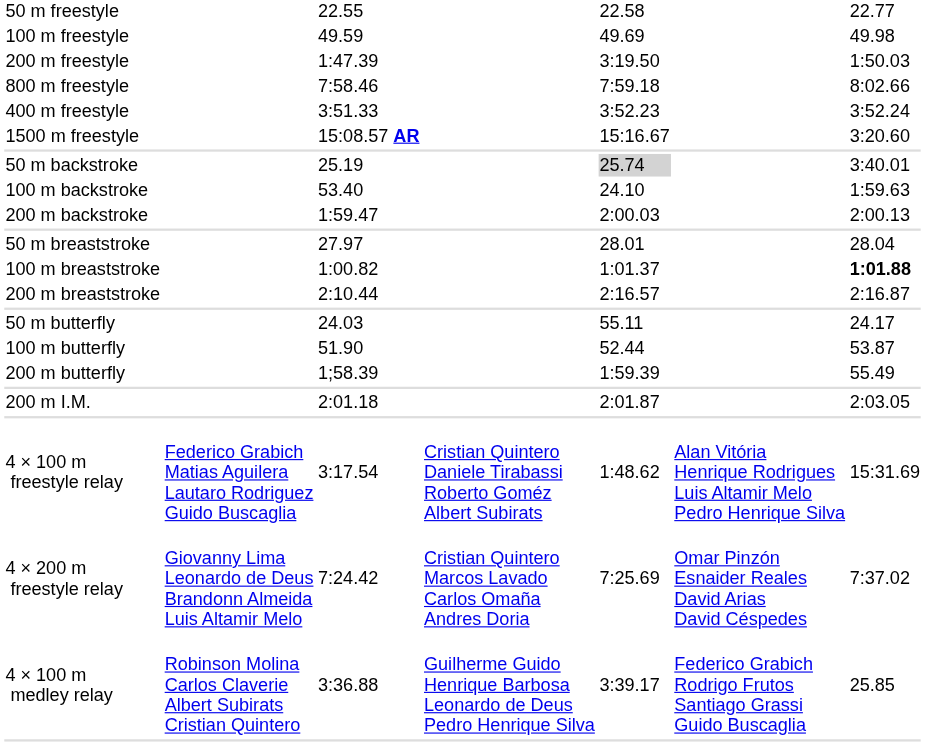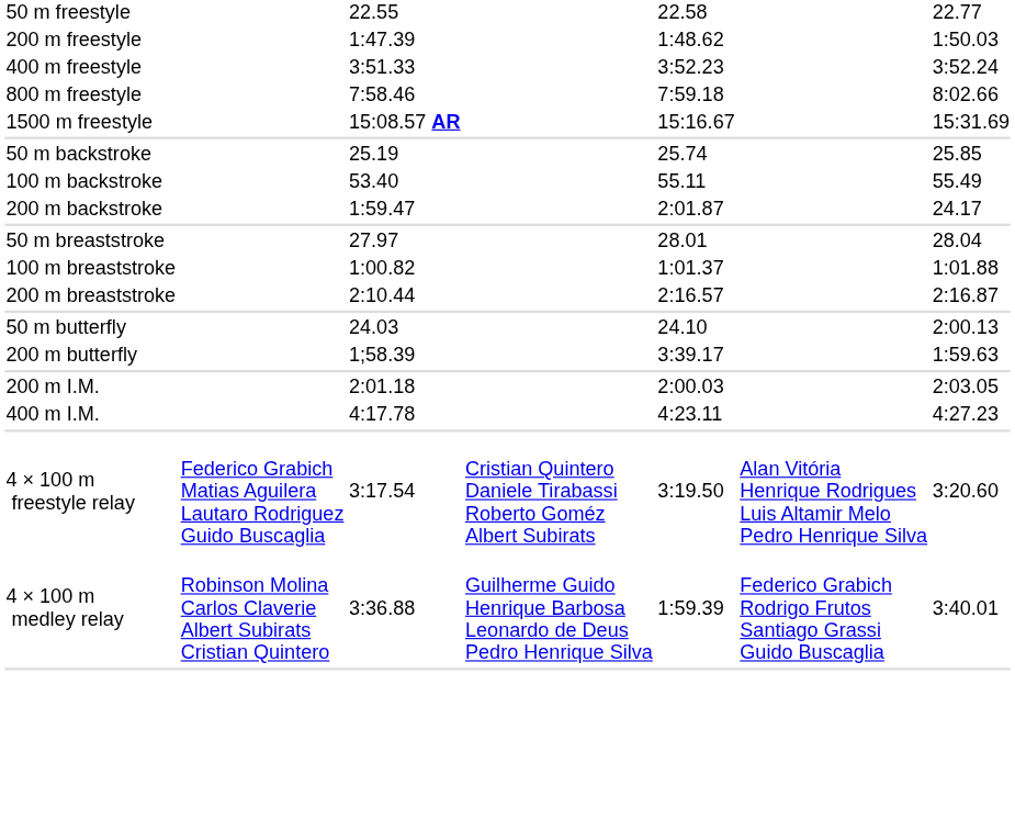 <table>
 <tr>
 <td>50 m freestyle <br></td>
 <td></td>
 <td>22.55</td>
 <td></td>
 <td>22.58</td>
 <td></td>
 <td>22.77</td>
 </tr>
 <tr>
-<td>100 m freestyle <br></td>
-<td></td>
-<td>49.59</td>
-<td></td>
-<td>49.69</td>
-<td></td>
-<td>49.98</td>
-</tr>
-<tr>
 <td>200 m freestyle <br></td>
 <td></td>
 <td>1:47.39</td>
 <td></td>
-<td>3:19.50</td>
+<td>1:48.62</td>
 <td></td>
 <td>1:50.03</td>
+</tr>
+<tr>
+<td>400 m freestyle <br></td>
+<td></td>
+<td>3:51.33</td>
+<td></td>
+<td>3:52.23</td>
+<td></td>
+<td>3:52.24</td>
 </tr>
 <tr>
 <td>800 m freestyle <br></td>
 <td></td>
 <td>7:58.46</td>
 <td></td>
 <td>7:59.18</td>
 <td></td>
 <td>8:02.66</td>
 </tr>
 <tr>
-<td>400 m freestyle <br></td>
-<td></td>
-<td>3:51.33</td>
-<td></td>
-<td>3:52.23</td>
-<td></td>
-<td>3:52.24</td>
-</tr>
-<tr>
 <td>1500 m freestyle <br></td>
 <td></td>
 <td>15:08.57 <strong><a href='#'>AR</a></strong></td>
 <td></td>
 <td>15:16.67</td>
 <td></td>
-<td>3:20.60</td>
+<td>15:31.69</td>
 </tr>
 <tr bgcolor=#DDDDDD>
 <td colspan=7></td>
 </tr>
 <tr>
 <td>50 m backstroke <br></td>
 <td></td>
 <td>25.19</td>
 <td></td>
-<td style="background: lightgrey;">25.74</td>
+<td>25.74</td>
 <td></td>
-<td>3:40.01</td>
+<td>25.85</td>
 </tr>
 <tr>
 <td>100 m backstroke <br></td>
 <td></td>
 <td>53.40</td>
 <td></td>
-<td>24.10</td>
+<td>55.11</td>
 <td></td>
-<td>1:59.63</td>
+<td>55.49</td>
 </tr>
 <tr>
 <td>200 m backstroke <br></td>
 <td></td>
 <td>1:59.47</td>
 <td></td>
-<td>2:00.03</td>
+<td>2:01.87</td>
 <td></td>
-<td>2:00.13</td>
+<td>24.17</td>
 </tr>
 <tr bgcolor=#DDDDDD>
 <td colspan=7></td>
 </tr>
 <tr>
 <td>50 m breaststroke <br></td>
 <td></td>
 <td>27.97</td>
 <td></td>
 <td>28.01</td>
 <td></td>
 <td>28.04</td>
 </tr>
 <tr>
 <td>100 m breaststroke <br></td>
 <td></td>
 <td>1:00.82</td>
 <td></td>
 <td>1:01.37</td>
 <td></td>
-<td><strong>1:01.88</strong></td>
+<td>1:01.88</td>
 </tr>
 <tr>
 <td>200 m breaststroke <br></td>
 <td></td>
 <td>2:10.44</td>
 <td></td>
 <td>2:16.57</td>
 <td></td>
 <td>2:16.87</td>
 </tr>
 <tr bgcolor=#DDDDDD>
 <td colspan=7></td>
 </tr>
 <tr>
 <td>50 m butterfly <br></td>
 <td></td>
 <td>24.03</td>
 <td></td>
-<td>55.11</td>
+<td>24.10</td>
 <td></td>
-<td>24.17</td>
-</tr>
-<tr>
-<td>100 m butterfly <br></td>
-<td></td>
-<td>51.90</td>
-<td></td>
-<td>52.44</td>
-<td></td>
-<td>53.87</td>
+<td>2:00.13</td>
 </tr>
 <tr>
 <td>200 m butterfly <br></td>
 <td></td>
 <td>1;58.39</td>
 <td></td>
-<td>1:59.39</td>
+<td>3:39.17</td>
 <td></td>
-<td>55.49</td>
+<td>1:59.63</td>
 </tr>
 <tr bgcolor=#DDDDDD>
 <td colspan=7></td>
 </tr>
 <tr>
 <td>200 m I.M. <br></td>
 <td></td>
 <td>2:01.18</td>
 <td></td>
-<td>2:01.87</td>
+<td>2:00.03</td>
 <td></td>
 <td>2:03.05</td>
+</tr>
+<tr>
+<td>400 m I.M. <br></td>
+<td></td>
+<td>4:17.78</td>
+<td></td>
+<td>4:23.11</td>
+<td></td>
+<td>4:27.23</td>
 </tr>
 <tr bgcolor=#DDDDDD>
 <td colspan=7></td>
 </tr>
 <tr>
 <td>4 × 100 m <br> freestyle relay <br></td>
 <td><br><a href='#'>Federico Grabich</a><br><a href='#'>Matias Aguilera</a><br><a href='#'>Lautaro Rodriguez</a><br><a href='#'>Guido Buscaglia</a></td>
 <td>3:17.54</td>
 <td><br><a href='#'>Cristian Quintero</a><br><a href='#'>Daniele Tirabassi</a><br><a href='#'>Roberto Goméz</a><br><a href='#'>Albert Subirats</a></td>
-<td>1:48.62</td>
+<td>3:19.50</td>
 <td><br><a href='#'>Alan Vitória</a><br><a href='#'>Henrique Rodrigues</a><br><a href='#'>Luis Altamir Melo</a><br><a href='#'>Pedro Henrique Silva</a></td>
-<td>15:31.69</td>
-</tr>
-<tr>
-<td>4 × 200 m <br> freestyle relay <br></td>
-<td><br><a href='#'>Giovanny Lima</a><br><a href='#'>Leonardo de Deus</a><br><a href='#'>Brandonn Almeida</a><br><a href='#'>Luis Altamir Melo</a></td>
-<td>7:24.42</td>
-<td><br><a href='#'>Cristian Quintero</a><br><a href='#'>Marcos Lavado</a><br><a href='#'>Carlos Omaña</a><br><a href='#'>Andres Doria</a></td>
-<td>7:25.69</td>
-<td><br><a href='#'>Omar Pinzón</a><br><a href='#'>Esnaider Reales</a><br><a href='#'>David Arias</a><br><a href='#'>David Céspedes</a></td>
-<td>7:37.02</td>
+<td>3:20.60</td>
 </tr>
 <tr>
 <td>4 × 100 m <br> medley relay <br></td>
 <td><br><a href='#'>Robinson Molina</a><br><a href='#'>Carlos Claverie</a><br><a href='#'>Albert Subirats</a><br><a href='#'>Cristian Quintero</a></td>
 <td>3:36.88</td>
 <td><br><a href='#'>Guilherme Guido</a><br><a href='#'>Henrique Barbosa</a><br><a href='#'>Leonardo de Deus</a><br><a href='#'>Pedro Henrique Silva</a></td>
-<td>3:39.17</td>
+<td>1:59.39</td>
 <td><br><a href='#'>Federico Grabich</a><br><a href='#'>Rodrigo Frutos</a><br><a href='#'>Santiago Grassi</a><br><a href='#'>Guido Buscaglia</a></td>
-<td>25.85</td>
+<td>3:40.01</td>
 </tr>
 <tr bgcolor=#DDDDDD>
 <td colspan=7></td>
 </tr>
 </table>
